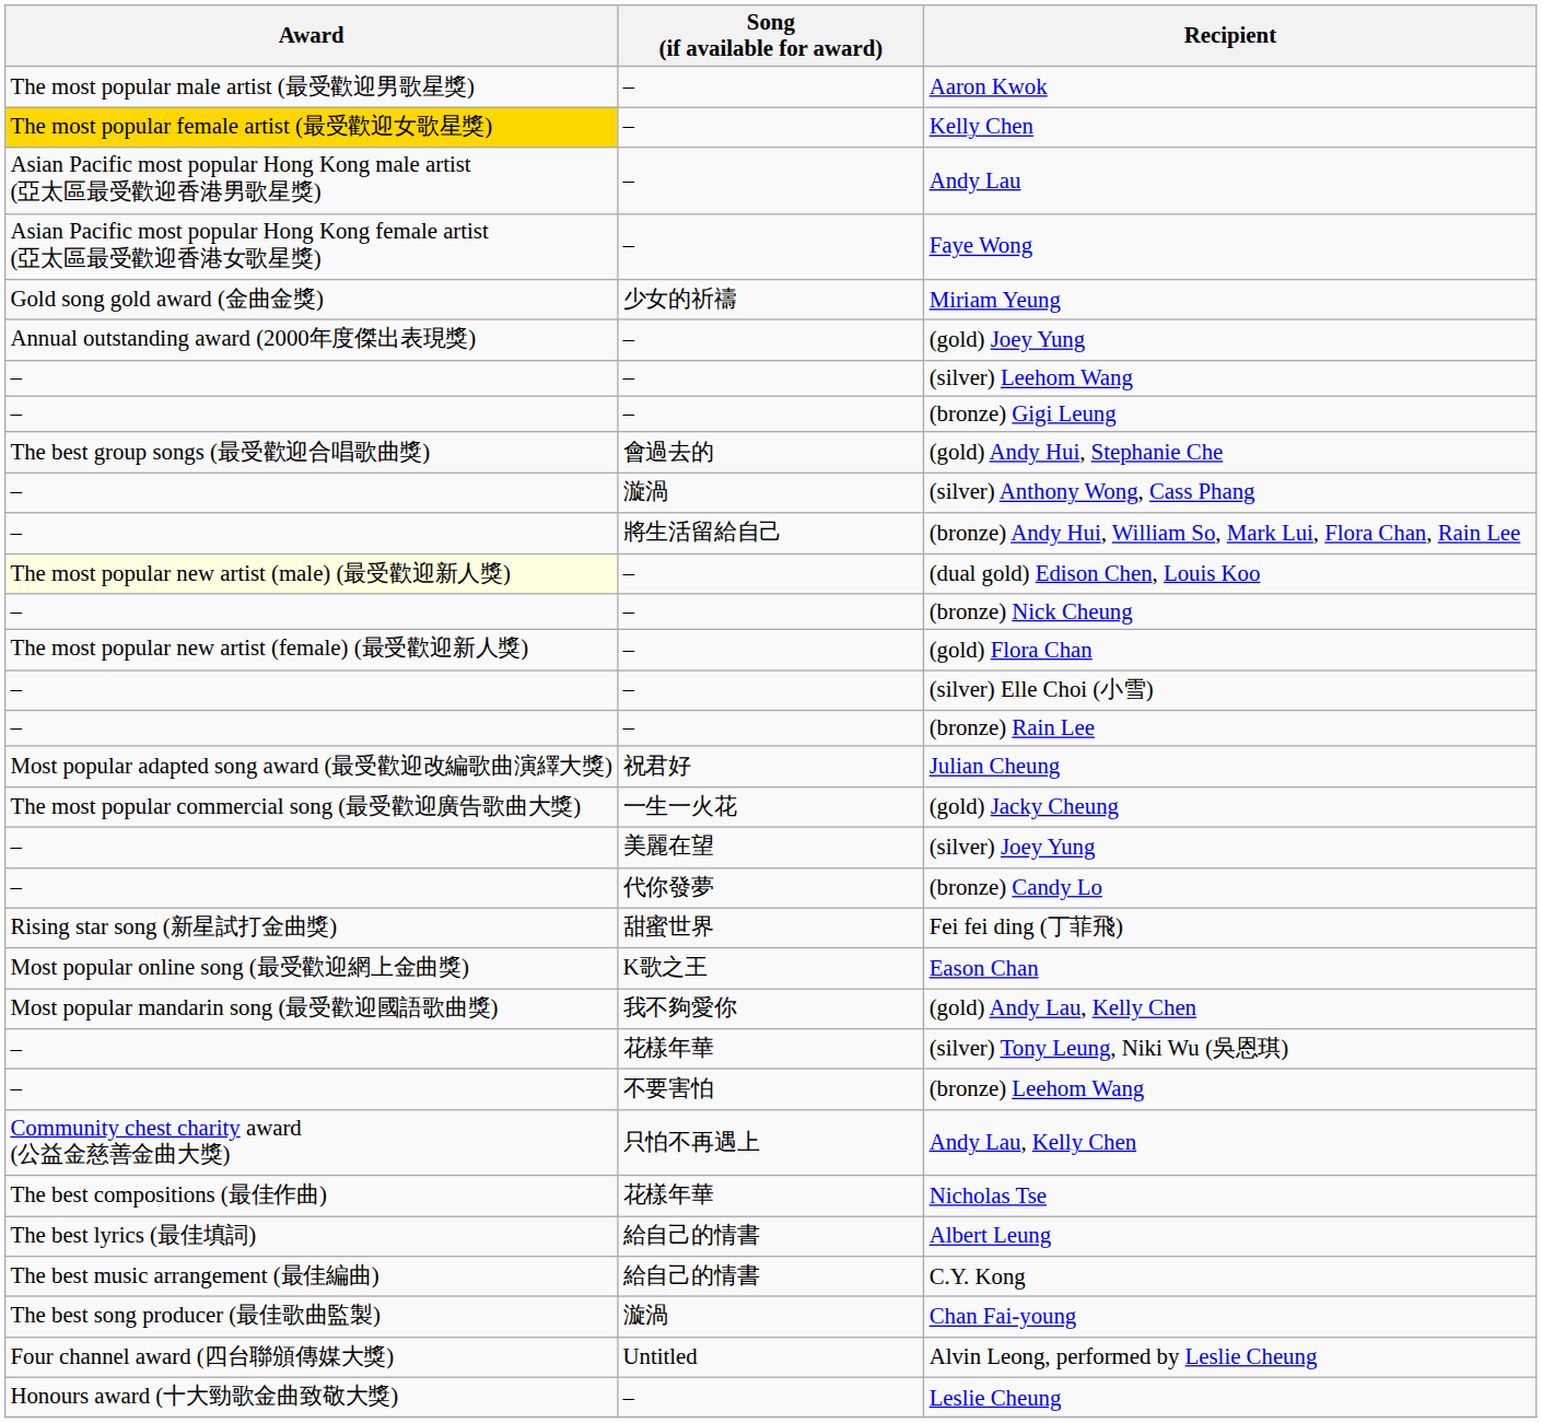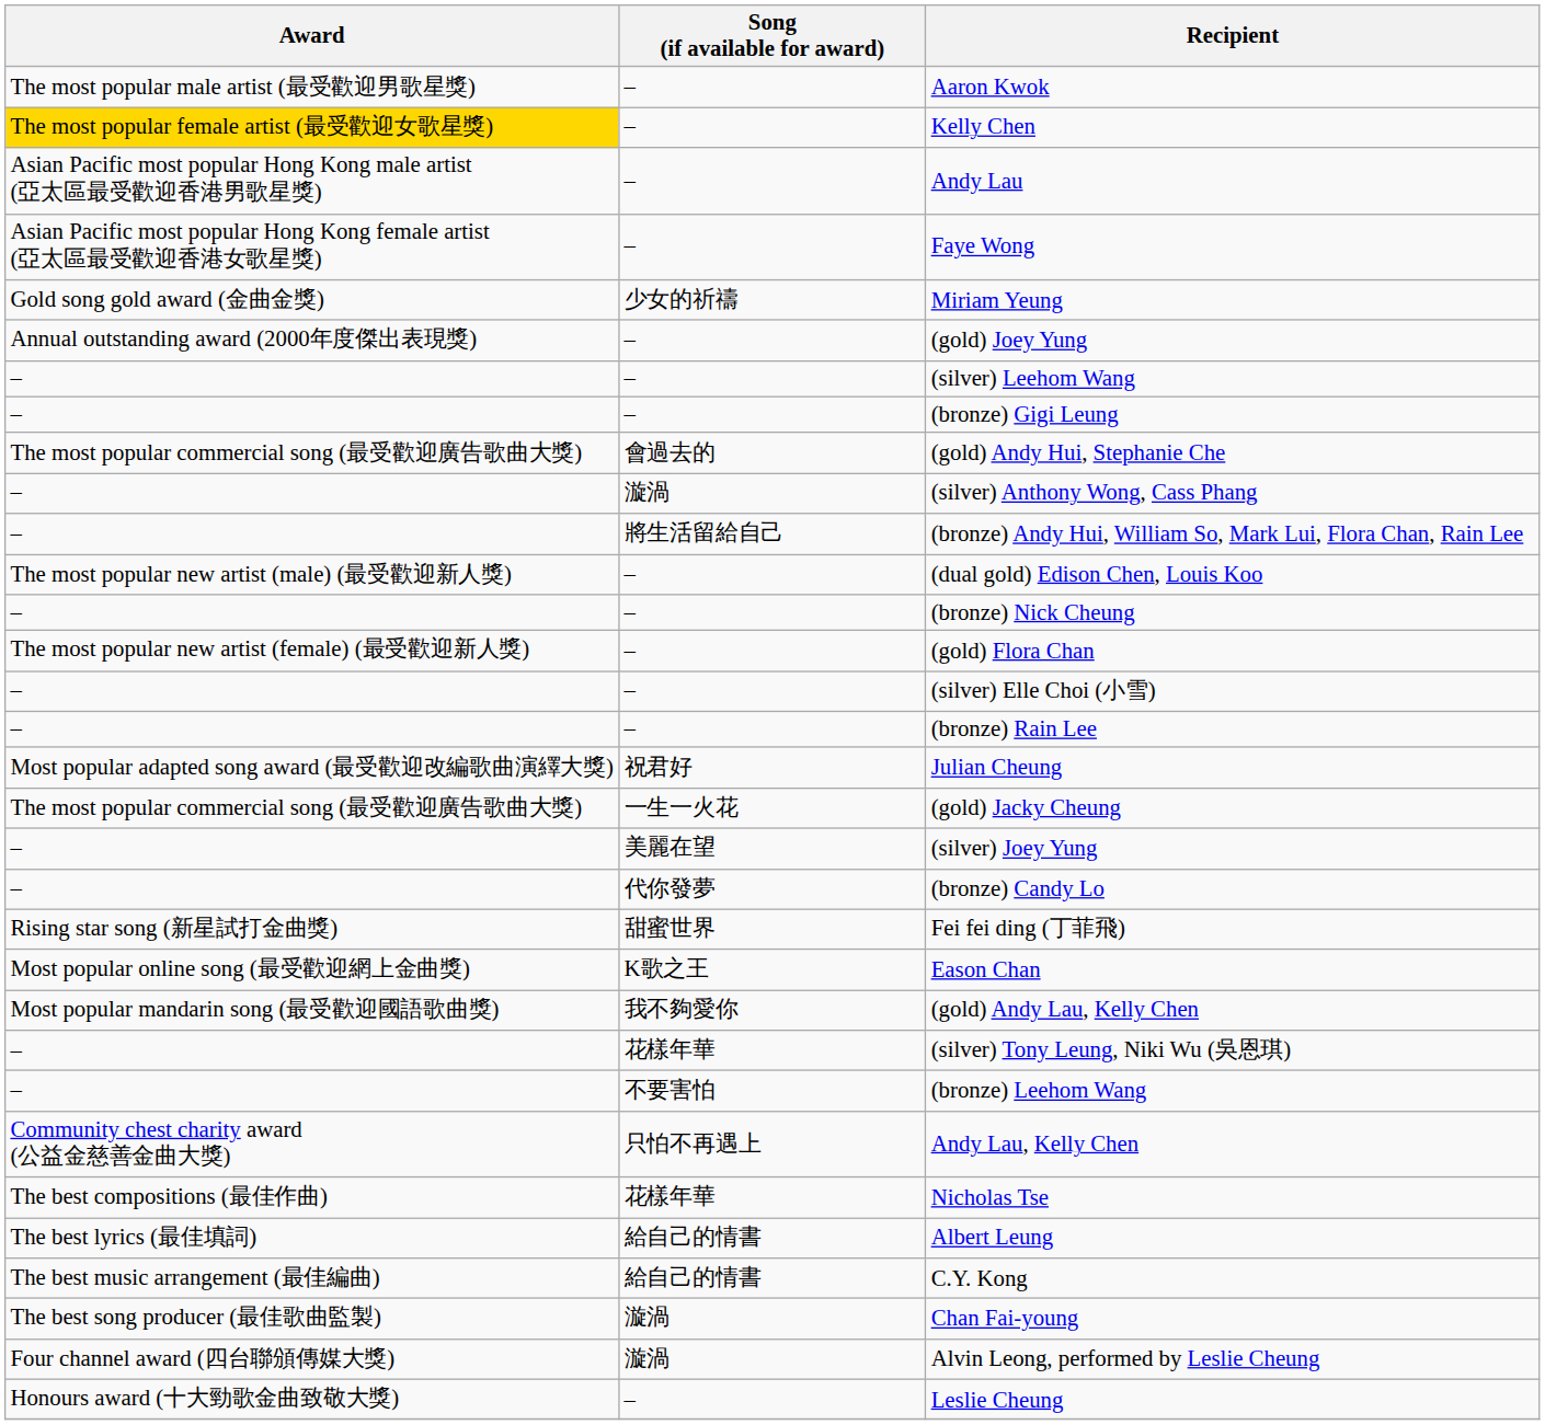 <table class="wikitable">
 <tr>
 <th width=40%>Award</th>
 <th width=20%>Song<br>(if available for award)</th>
 <th width=40%>Recipient</th>
 </tr>
 <tr>
 <td>The most popular male artist (最受歡迎男歌星獎)</td>
 <td>–</td>
 <td><a href='#'>Aaron Kwok</a></td>
 </tr>
 <tr>
 <td style="background: gold;">The most popular female artist (最受歡迎女歌星獎)</td>
 <td>–</td>
 <td><a href='#'>Kelly Chen</a></td>
 </tr>
 <tr>
 <td>Asian Pacific most popular Hong Kong male artist<br>(亞太區最受歡迎香港男歌星獎)</td>
 <td>–</td>
 <td><a href='#'>Andy Lau</a></td>
 </tr>
 <tr>
 <td>Asian Pacific most popular Hong Kong female artist<br>(亞太區最受歡迎香港女歌星獎)</td>
 <td>–</td>
 <td><a href='#'>Faye Wong</a></td>
 </tr>
 <tr>
 <td>Gold song gold award (金曲金獎)</td>
 <td>少女的祈禱</td>
 <td><a href='#'>Miriam Yeung</a></td>
 </tr>
 <tr>
 <td>Annual outstanding award (2000年度傑出表現獎)</td>
 <td>–</td>
 <td>(gold) <a href='#'>Joey Yung</a></td>
 </tr>
 <tr>
 <td>–</td>
 <td>–</td>
 <td>(silver) <a href='#'>Leehom Wang</a></td>
 </tr>
 <tr>
 <td>–</td>
 <td>–</td>
 <td>(bronze) <a href='#'>Gigi Leung</a></td>
 </tr>
 <tr>
-<td>The best group songs (最受歡迎合唱歌曲獎)</td>
+<td>The most popular commercial song (最受歡迎廣告歌曲大獎)</td>
 <td>會過去的</td>
 <td>(gold) <a href='#'>Andy Hui</a>, <a href='#'>Stephanie Che</a></td>
 </tr>
 <tr>
 <td>–</td>
 <td>漩渦</td>
 <td>(silver) <a href='#'>Anthony Wong</a>, <a href='#'>Cass Phang</a></td>
 </tr>
 <tr>
 <td>–</td>
 <td>將生活留給自己</td>
 <td>(bronze) <a href='#'>Andy Hui</a>, <a href='#'>William So</a>, <a href='#'>Mark Lui</a>, <a href='#'>Flora Chan</a>, <a href='#'>Rain Lee</a></td>
 </tr>
 <tr>
-<td style="background: lightyellow;">The most popular new artist (male) (最受歡迎新人獎)</td>
+<td>The most popular new artist (male) (最受歡迎新人獎)</td>
 <td>–</td>
 <td>(dual gold) <a href='#'>Edison Chen</a>, <a href='#'>Louis Koo</a></td>
 </tr>
 <tr>
 <td>–</td>
 <td>–</td>
 <td>(bronze) <a href='#'>Nick Cheung</a></td>
 </tr>
 <tr>
 <td>The most popular new artist (female) (最受歡迎新人獎)</td>
 <td>–</td>
 <td>(gold) <a href='#'>Flora Chan</a></td>
 </tr>
 <tr>
 <td>–</td>
 <td>–</td>
 <td>(silver) Elle Choi (小雪)</td>
 </tr>
 <tr>
 <td>–</td>
 <td>–</td>
 <td>(bronze) <a href='#'>Rain Lee</a></td>
 </tr>
 <tr>
 <td>Most popular adapted song award (最受歡迎改編歌曲演繹大獎)</td>
 <td>祝君好</td>
 <td><a href='#'>Julian Cheung</a></td>
 </tr>
 <tr>
 <td>The most popular commercial song (最受歡迎廣告歌曲大獎)</td>
 <td>一生一火花</td>
 <td>(gold) <a href='#'>Jacky Cheung</a></td>
 </tr>
 <tr>
 <td>–</td>
 <td>美麗在望</td>
 <td>(silver) <a href='#'>Joey Yung</a></td>
 </tr>
 <tr>
 <td>–</td>
 <td>代你發夢</td>
 <td>(bronze) <a href='#'>Candy Lo</a></td>
 </tr>
 <tr>
 <td>Rising star song (新星試打金曲獎)</td>
 <td>甜蜜世界</td>
 <td>Fei fei ding (丁菲飛)</td>
 </tr>
 <tr>
 <td>Most popular online song (最受歡迎網上金曲獎)</td>
 <td>K歌之王</td>
 <td><a href='#'>Eason Chan</a></td>
 </tr>
 <tr>
 <td>Most popular mandarin song (最受歡迎國語歌曲獎)</td>
 <td>我不夠愛你</td>
 <td>(gold) <a href='#'>Andy Lau</a>, <a href='#'>Kelly Chen</a></td>
 </tr>
 <tr>
 <td>–</td>
 <td>花樣年華</td>
 <td>(silver) <a href='#'>Tony Leung</a>, Niki Wu (吳恩琪)</td>
 </tr>
 <tr>
 <td>–</td>
 <td>不要害怕</td>
 <td>(bronze) <a href='#'>Leehom Wang</a></td>
 </tr>
 <tr>
 <td><a href='#'>Community chest charity</a> award<br>(公益金慈善金曲大獎)</td>
 <td>只怕不再遇上</td>
 <td><a href='#'>Andy Lau</a>, <a href='#'>Kelly Chen</a></td>
 </tr>
 <tr>
 <td>The best compositions (最佳作曲)</td>
 <td>花樣年華</td>
 <td><a href='#'>Nicholas Tse</a></td>
 </tr>
 <tr>
 <td>The best lyrics (最佳填詞)</td>
 <td>給自己的情書</td>
 <td><a href='#'>Albert Leung</a></td>
 </tr>
 <tr>
 <td>The best music arrangement (最佳編曲)</td>
 <td>給自己的情書</td>
 <td>C.Y. Kong</td>
 </tr>
 <tr>
 <td>The best song producer (最佳歌曲監製)</td>
 <td>漩渦</td>
 <td><a href='#'>Chan Fai-young</a></td>
 </tr>
 <tr>
 <td>Four channel award (四台聯頒傳媒大獎)</td>
-<td>Untitled</td>
+<td>漩渦</td>
 <td>Alvin Leong, performed by <a href='#'>Leslie Cheung</a></td>
 </tr>
 <tr>
 <td>Honours award (十大勁歌金曲致敬大獎)</td>
 <td>–</td>
 <td><a href='#'>Leslie Cheung</a></td>
 </tr>
 <tr>
 </tr>
 </table>
